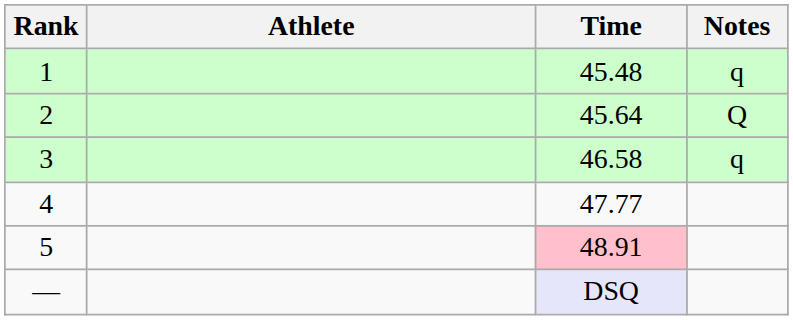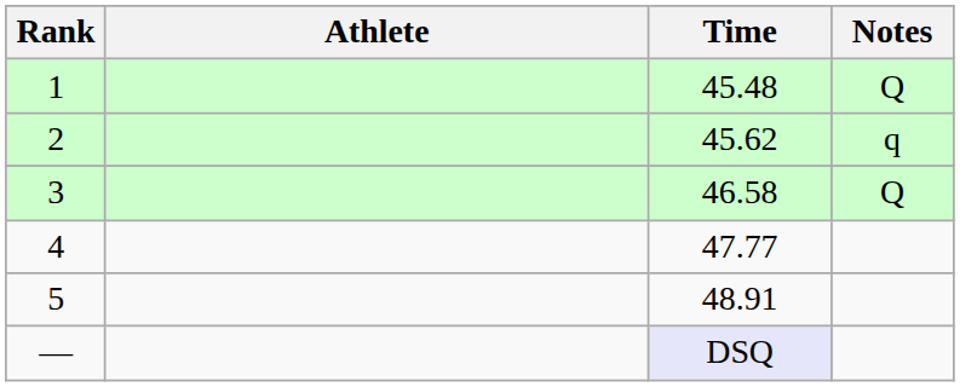 <table class="wikitable" style="text-align:center">
 <tr>
 <th width=40>Rank</th>
 <th width=250>Athlete</th>
 <th width=80>Time</th>
 <th width=50>Notes</th>
 </tr>
 <tr bgcolor=ccffcc>
 <td>1</td>
 <td align=left></td>
 <td>45.48</td>
-<td>q</td>
+<td>Q</td>
 </tr>
 <tr bgcolor=ccffcc>
 <td>2</td>
 <td align=left></td>
-<td>45.64</td>
-<td>Q</td>
+<td>45.62</td>
+<td>q</td>
 </tr>
 <tr bgcolor=ccffcc>
 <td>3</td>
 <td align=left></td>
 <td>46.58</td>
-<td>q</td>
+<td>Q</td>
 </tr>
 <tr>
 <td>4</td>
 <td align=left></td>
 <td>47.77</td>
 <td></td>
 </tr>
 <tr>
 <td>5</td>
 <td align=left></td>
-<td style="background: pink;">48.91</td>
+<td>48.91</td>
 <td></td>
 </tr>
 <tr>
 <td>—</td>
 <td align=left></td>
 <td style="background: lavender;">DSQ</td>
 <td></td>
 </tr>
 </table>
